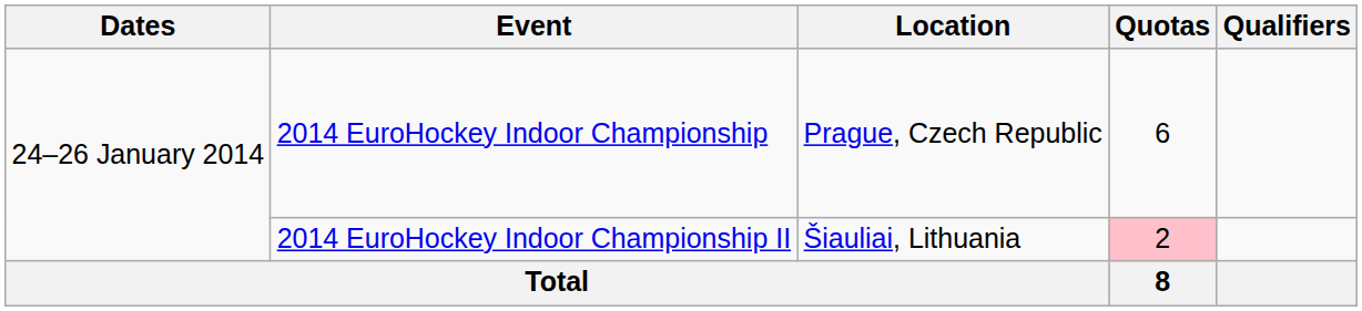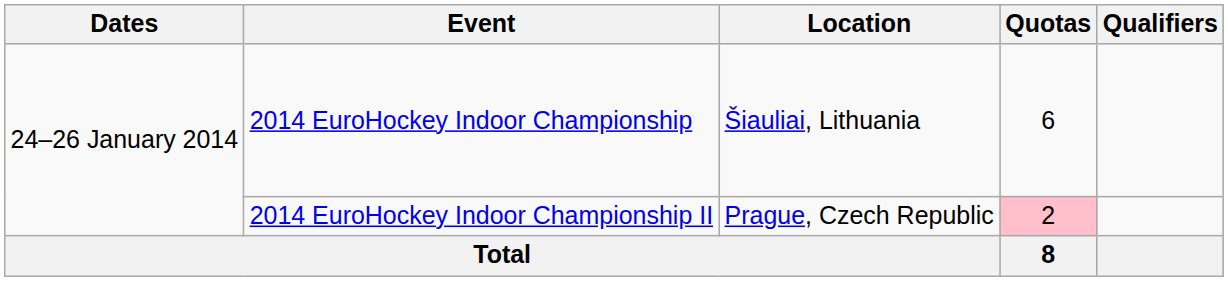 <table class=wikitable>
 <tr>
 <th>Dates</th>
 <th>Event</th>
 <th>Location</th>
 <th>Quotas</th>
 <th>Qualifiers</th>
 </tr>
 <tr>
 <td rowspan=2>24–26 January 2014</td>
 <td><a href='#'>2014 EuroHockey Indoor Championship</a></td>
-<td><a href='#'>Prague</a>, Czech Republic</td>
+<td><a href='#'>Šiauliai</a>, Lithuania</td>
 <td style="text-align: center;">6</td>
 <td><br><br><br><br><br></td>
 </tr>
 <tr>
 <td><a href='#'>2014 EuroHockey Indoor Championship II</a></td>
-<td><a href='#'>Šiauliai</a>, Lithuania</td>
+<td><a href='#'>Prague</a>, Czech Republic</td>
 <td style="background: pink; text-align: center;">2</td>
 <td><br></td>
 </tr>
 <tr>
 <th colspan="3">Total</th>
 <th>8</th>
 <th></th>
 </tr>
 </table>
